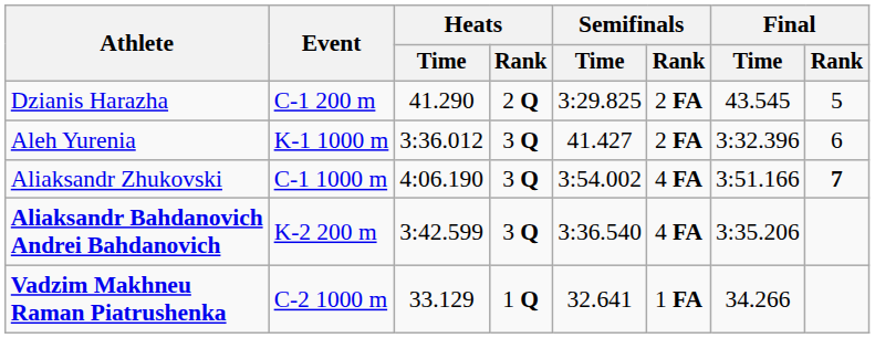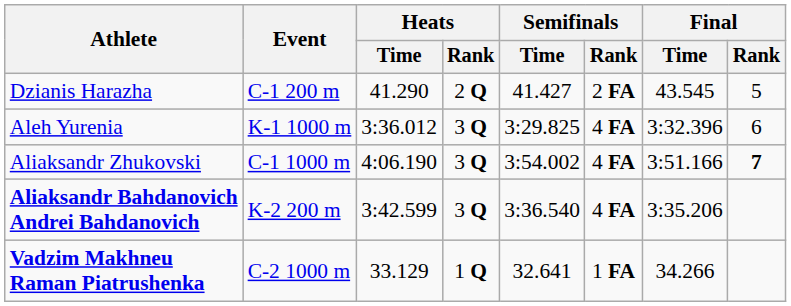 <table class="wikitable" style="font-size:90%">
 <tr>
 <th rowspan="2">Athlete</th>
 <th rowspan="2">Event</th>
 <th colspan=2>Heats</th>
 <th colspan=2>Semifinals</th>
 <th colspan=2>Final</th>
 </tr>
 <tr style="font-size:95%">
 <th>Time</th>
 <th>Rank</th>
 <th>Time</th>
 <th>Rank</th>
 <th>Time</th>
 <th>Rank</th>
 </tr>
 <tr align=center>
 <td align=left><a href='#'>Dzianis Harazha</a></td>
 <td align=left><a href='#'>C-1 200 m</a></td>
 <td>41.290</td>
 <td>2 <strong>Q</strong></td>
-<td>3:29.825</td>
+<td>41.427</td>
 <td>2 <strong>FA</strong></td>
 <td>43.545</td>
 <td>5</td>
 </tr>
 <tr align=center>
 <td align=left><a href='#'>Aleh Yurenia</a></td>
 <td align=left><a href='#'>K-1 1000 m</a></td>
 <td>3:36.012</td>
 <td>3 <strong>Q</strong></td>
-<td>41.427</td>
-<td>2 <strong>FA</strong></td>
+<td>3:29.825</td>
+<td>4 <strong>FA</strong></td>
 <td>3:32.396</td>
 <td>6</td>
 </tr>
 <tr align=center>
 <td align=left><a href='#'>Aliaksandr Zhukovski</a></td>
 <td align=left><a href='#'>C-1 1000 m</a></td>
 <td>4:06.190</td>
 <td>3 <strong>Q</strong></td>
 <td>3:54.002</td>
 <td>4 <strong>FA</strong></td>
 <td>3:51.166</td>
 <td><strong>7</strong></td>
 </tr>
 <tr align=center>
 <td align=left><strong><a href='#'>Aliaksandr Bahdanovich</a><br><a href='#'>Andrei Bahdanovich</a></strong></td>
 <td align=left><a href='#'>K-2 200 m</a></td>
 <td>3:42.599</td>
 <td>3 <strong>Q</strong></td>
 <td>3:36.540</td>
 <td>4 <strong>FA</strong></td>
 <td>3:35.206</td>
 <td></td>
 </tr>
 <tr align=center>
 <td align=left><strong><a href='#'>Vadzim Makhneu</a><br><a href='#'>Raman Piatrushenka</a></strong></td>
 <td align=left><a href='#'>C-2 1000 m</a></td>
 <td>33.129</td>
 <td>1 <strong>Q</strong></td>
 <td>32.641</td>
 <td>1 <strong>FA</strong></td>
 <td>34.266</td>
 <td></td>
 </tr>
 </table>
